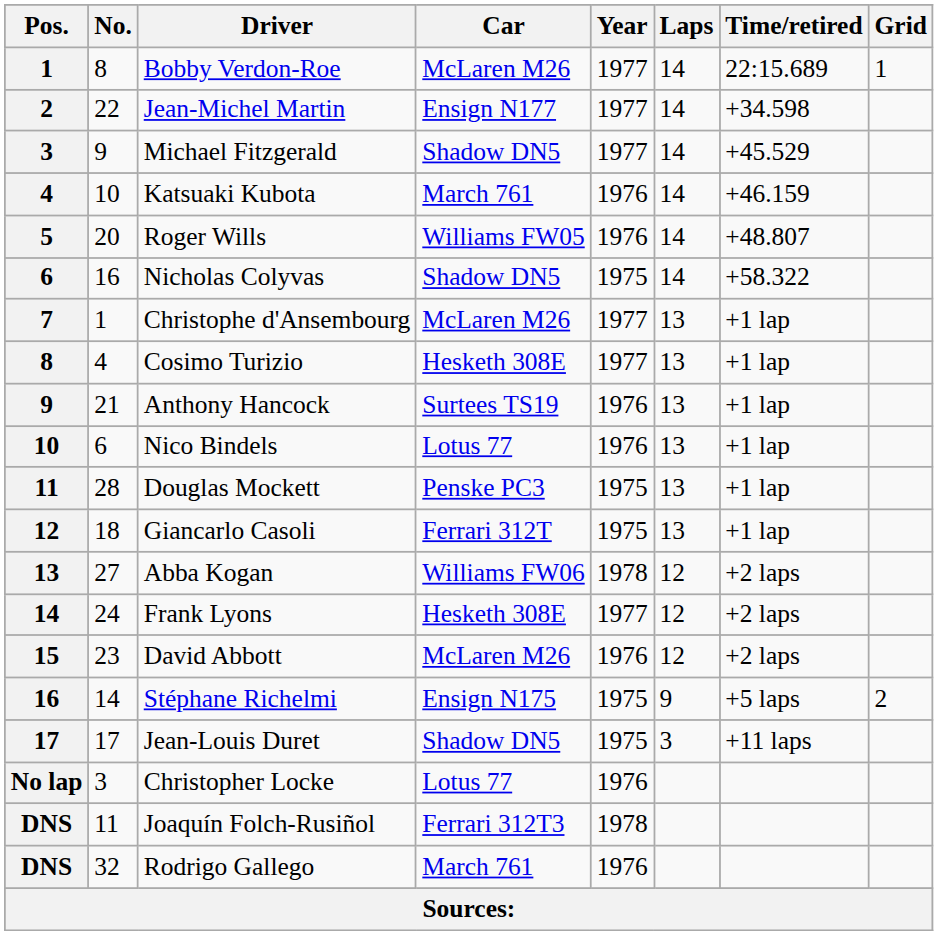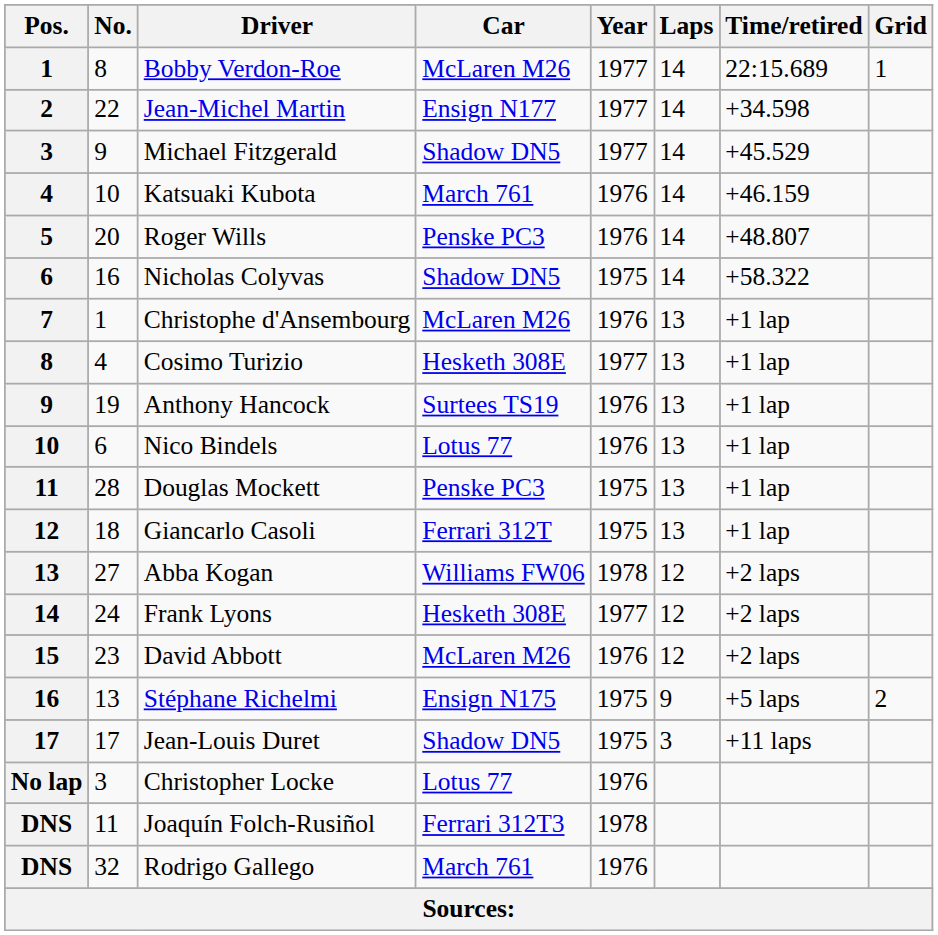 <table class="wikitable" style="font-size:90%">
 <tr>
 <th>Pos.</th>
 <th>No.</th>
 <th>Driver</th>
 <th>Car</th>
 <th>Year</th>
 <th>Laps</th>
 <th>Time/retired</th>
 <th>Grid</th>
 </tr>
 <tr>
 <th>1</th>
 <td>8</td>
 <td> <a href='#'>Bobby Verdon-Roe</a></td>
 <td><a href='#'>McLaren M26</a></td>
 <td>1977</td>
 <td>14</td>
 <td>22:15.689</td>
 <td>1</td>
 </tr>
 <tr>
 <th>2</th>
 <td>22</td>
 <td> <a href='#'>Jean-Michel Martin</a></td>
 <td><a href='#'>Ensign N177</a></td>
 <td>1977</td>
 <td>14</td>
 <td>+34.598</td>
 <td></td>
 </tr>
 <tr>
 <th>3</th>
 <td>9</td>
 <td> Michael Fitzgerald</td>
 <td><a href='#'>Shadow DN5</a></td>
 <td>1977</td>
 <td>14</td>
 <td>+45.529</td>
 <td></td>
 </tr>
 <tr>
 <th>4</th>
 <td>10</td>
 <td> Katsuaki Kubota</td>
 <td><a href='#'>March 761</a></td>
 <td>1976</td>
 <td>14</td>
 <td>+46.159</td>
 <td></td>
 </tr>
 <tr>
 <th>5</th>
 <td>20</td>
 <td> Roger Wills</td>
-<td><a href='#'>Williams FW05</a></td>
+<td><a href='#'>Penske PC3</a></td>
 <td>1976</td>
 <td>14</td>
 <td>+48.807</td>
 <td></td>
 </tr>
 <tr>
 <th>6</th>
 <td>16</td>
 <td> Nicholas Colyvas</td>
 <td><a href='#'>Shadow DN5</a></td>
 <td>1975</td>
 <td>14</td>
 <td>+58.322</td>
 <td></td>
 </tr>
 <tr>
 <th>7</th>
 <td>1</td>
 <td> Christophe d'Ansembourg</td>
 <td><a href='#'>McLaren M26</a></td>
-<td>1977</td>
+<td>1976</td>
 <td>13</td>
 <td>+1 lap</td>
 <td></td>
 </tr>
 <tr>
 <th>8</th>
 <td>4</td>
 <td> Cosimo Turizio</td>
 <td><a href='#'>Hesketh 308E</a></td>
 <td>1977</td>
 <td>13</td>
 <td>+1 lap</td>
 <td></td>
 </tr>
 <tr>
 <th>9</th>
-<td>21</td>
+<td>19</td>
 <td> Anthony Hancock</td>
 <td><a href='#'>Surtees TS19</a></td>
 <td>1976</td>
 <td>13</td>
 <td>+1 lap</td>
 <td></td>
 </tr>
 <tr>
 <th>10</th>
 <td>6</td>
 <td> Nico Bindels</td>
 <td><a href='#'>Lotus 77</a></td>
 <td>1976</td>
 <td>13</td>
 <td>+1 lap</td>
 <td></td>
 </tr>
 <tr>
 <th>11</th>
 <td>28</td>
 <td> Douglas Mockett</td>
 <td><a href='#'>Penske PC3</a></td>
 <td>1975</td>
 <td>13</td>
 <td>+1 lap</td>
 <td></td>
 </tr>
 <tr>
 <th>12</th>
 <td>18</td>
 <td> Giancarlo Casoli</td>
 <td><a href='#'>Ferrari 312T</a></td>
 <td>1975</td>
 <td>13</td>
 <td>+1 lap</td>
 <td></td>
 </tr>
 <tr>
 <th>13</th>
 <td>27</td>
 <td> Abba Kogan</td>
 <td><a href='#'>Williams FW06</a></td>
 <td>1978</td>
 <td>12</td>
 <td>+2 laps</td>
 <td></td>
 </tr>
 <tr>
 <th>14</th>
 <td>24</td>
 <td> Frank Lyons</td>
 <td><a href='#'>Hesketh 308E</a></td>
 <td>1977</td>
 <td>12</td>
 <td>+2 laps</td>
 <td></td>
 </tr>
 <tr>
 <th>15</th>
 <td>23</td>
 <td> David Abbott</td>
 <td><a href='#'>McLaren M26</a></td>
 <td>1976</td>
 <td>12</td>
 <td>+2 laps</td>
 <td></td>
 </tr>
 <tr>
 <th>16</th>
-<td>14</td>
+<td>13</td>
 <td> <a href='#'>Stéphane Richelmi</a></td>
 <td><a href='#'>Ensign N175</a></td>
 <td>1975</td>
 <td>9</td>
 <td>+5 laps</td>
 <td>2</td>
 </tr>
 <tr>
 <th>17</th>
 <td>17</td>
 <td> Jean-Louis Duret</td>
 <td><a href='#'>Shadow DN5</a></td>
 <td>1975</td>
 <td>3</td>
 <td>+11 laps</td>
 <td></td>
 </tr>
 <tr>
 <th>No lap</th>
 <td>3</td>
 <td> Christopher Locke</td>
 <td><a href='#'>Lotus 77</a></td>
 <td>1976</td>
 <td></td>
 <td></td>
 <td></td>
 </tr>
 <tr>
 <th>DNS</th>
 <td>11</td>
 <td> Joaquín Folch-Rusiñol</td>
 <td><a href='#'>Ferrari 312T3</a></td>
 <td>1978</td>
 <td></td>
 <td></td>
 <td></td>
 </tr>
 <tr>
 <th>DNS</th>
 <td>32</td>
 <td> Rodrigo Gallego</td>
 <td><a href='#'>March 761</a></td>
 <td>1976</td>
 <td></td>
 <td></td>
 <td></td>
 </tr>
 <tr style="background-color:#E5E4E2" align="center">
 <th colspan=8>Sources:</th>
 </tr>
 <tr>
 </tr>
 </table>
